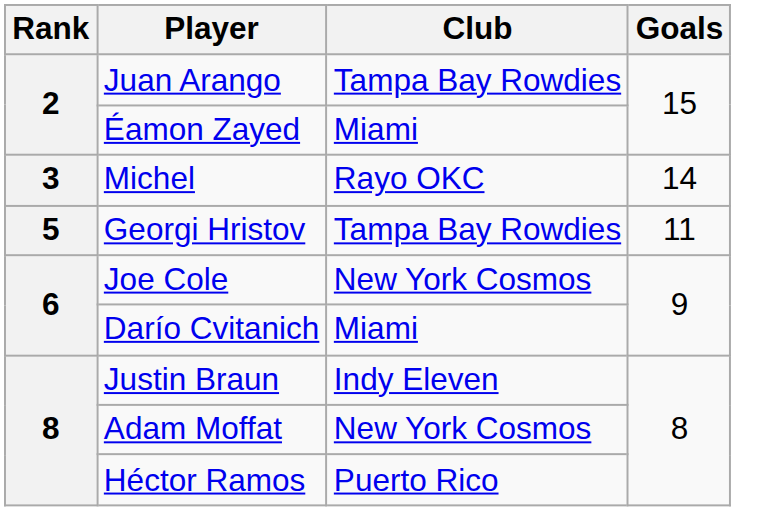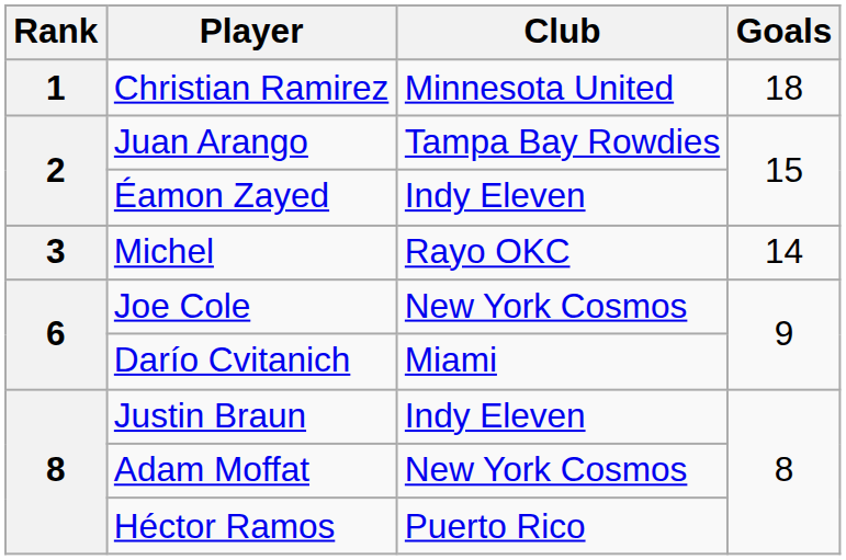 <table class="wikitable">
 <tr>
 <th>Rank</th>
 <th>Player</th>
 <th>Club</th>
 <th>Goals</th>
+</tr>
+<tr>
+<th rowspan="1">1</th>
+<td> <a href='#'>Christian Ramirez</a></td>
+<td><a href='#'>Minnesota United</a></td>
+<td rowspan="1" style="text-align:center;">18</td>
 </tr>
 <tr>
 <th rowspan="2">2</th>
 <td> <a href='#'>Juan Arango</a></td>
 <td><a href='#'>Tampa Bay Rowdies</a></td>
 <td rowspan="2" style="text-align:center;">15</td>
 </tr>
 <tr>
 <td> <a href='#'>Éamon Zayed</a></td>
-<td><a href='#'>Miami</a></td>
+<td><a href='#'>Indy Eleven</a></td>
 </tr>
 <tr>
 <th rowspan="1">3</th>
 <td> <a href='#'>Michel</a></td>
 <td><a href='#'>Rayo OKC</a></td>
 <td rowspan="1" style="text-align:center;">14</td>
-</tr>
-<tr>
-<th rowspan="1">5</th>
-<td> <a href='#'>Georgi Hristov</a></td>
-<td><a href='#'>Tampa Bay Rowdies</a></td>
-<td rowspan="1" style="text-align:center;">11</td>
 </tr>
 <tr>
 <th rowspan="2">6</th>
 <td> <a href='#'>Joe Cole</a></td>
 <td><a href='#'>New York Cosmos</a></td>
 <td rowspan="2" style="text-align:center;">9</td>
 </tr>
 <tr>
 <td> <a href='#'>Darío Cvitanich</a></td>
 <td><a href='#'>Miami</a></td>
 </tr>
 <tr>
 <th rowspan="3">8</th>
 <td> <a href='#'>Justin Braun</a></td>
 <td><a href='#'>Indy Eleven</a></td>
 <td rowspan="3" style="text-align:center;">8</td>
 </tr>
 <tr>
 <td> <a href='#'>Adam Moffat</a></td>
 <td><a href='#'>New York Cosmos</a></td>
 </tr>
 <tr>
 <td> <a href='#'>Héctor Ramos</a></td>
 <td><a href='#'>Puerto Rico</a></td>
 </tr>
 </table>
